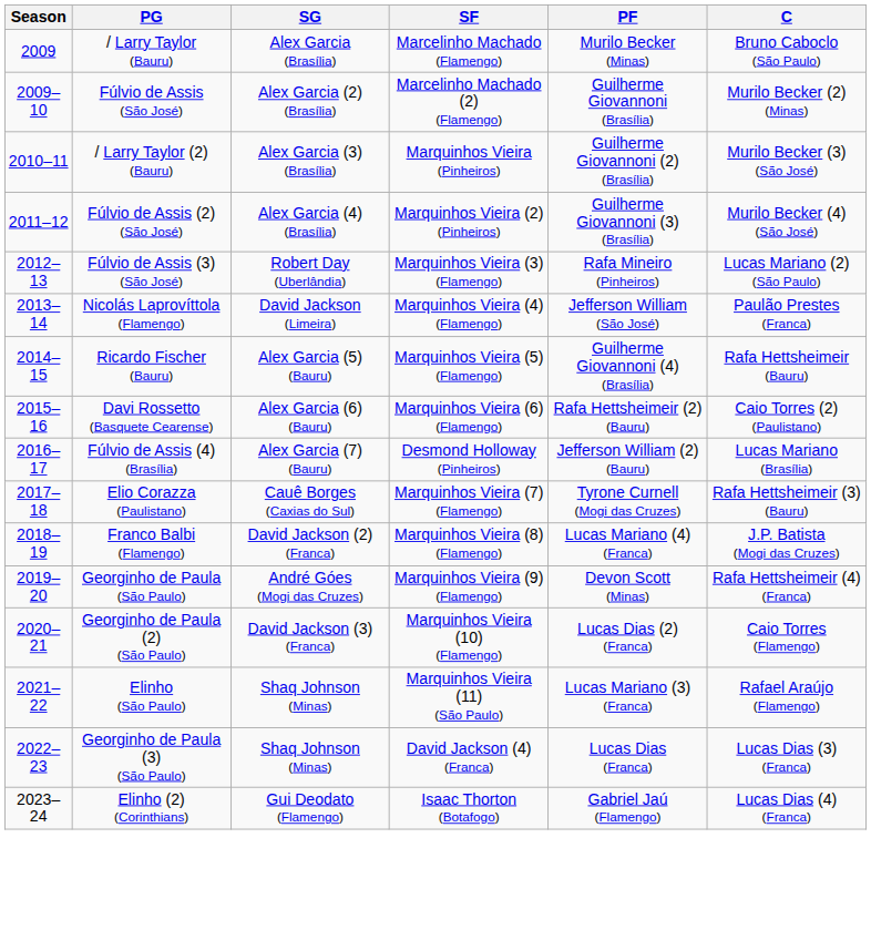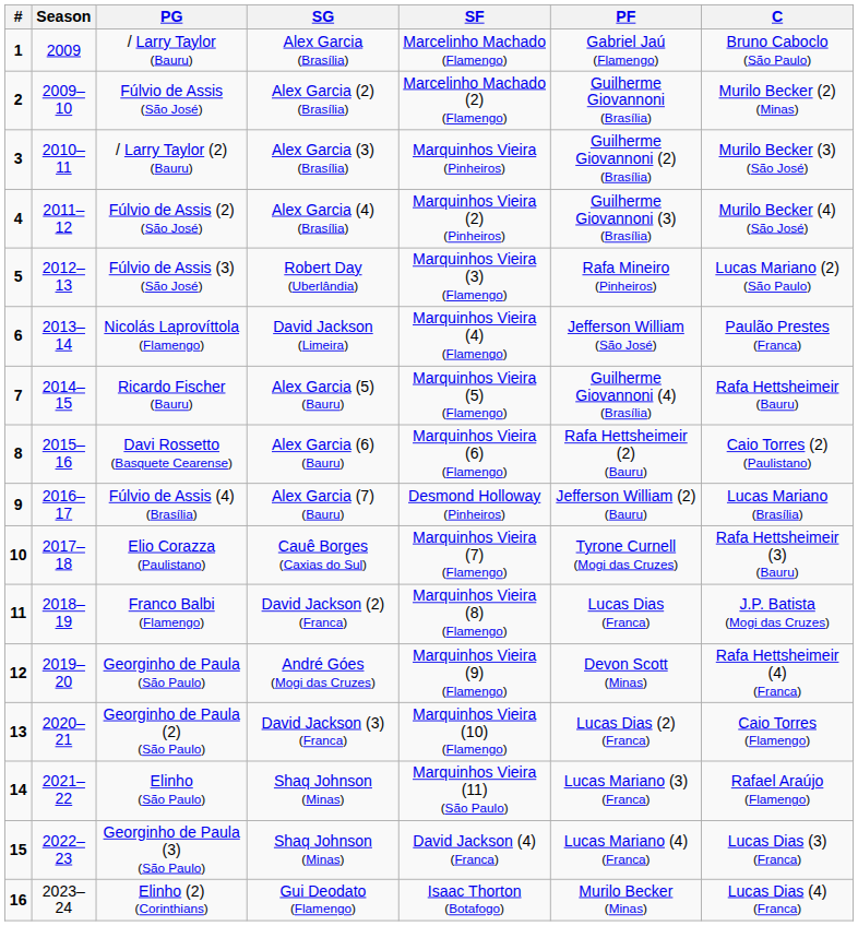 <table class="wikitable" style="text-align:center; width:100%">
 <tr>
+<th width=3%>#</th>
 <th width=6%>Season</th>
 <th width=17%><a href='#'>PG</a></th>
 <th width=17%><a href='#'>SG</a></th>
 <th width=17%><a href='#'>SF</a></th>
 <th width=17%><a href='#'>PF</a></th>
 <th width=17%><a href='#'>C</a></th>
 </tr>
 <tr>
+<td><strong>1</strong></td>
 <td><a href='#'>2009</a></td>
 <td>/ <a href='#'>Larry Taylor</a><br><small>(<a href='#'>Bauru</a>)</small></td>
 <td> <a href='#'>Alex Garcia</a><br><small>(<a href='#'>Brasília</a>)</small></td>
 <td> <a href='#'>Marcelinho Machado</a><br><small>(<a href='#'>Flamengo</a>)</small></td>
-<td> <a href='#'>Murilo Becker</a><br><small>(<a href='#'>Minas</a>)</small></td>
+<td> <a href='#'>Gabriel Jaú</a><br><small>(<a href='#'>Flamengo</a>)</small></td>
 <td> <a href='#'>Bruno Caboclo</a><br><small>(<a href='#'>São Paulo</a>)</small></td>
 </tr>
 <tr>
+<td><strong>2</strong></td>
 <td><a href='#'>2009–10</a></td>
 <td> <a href='#'>Fúlvio de Assis</a><br><small>(<a href='#'>São José</a>)</small></td>
 <td> <a href='#'>Alex Garcia</a> (2)<br><small>(<a href='#'>Brasília</a>)</small></td>
 <td> <a href='#'>Marcelinho Machado</a> (2)<br><small>(<a href='#'>Flamengo</a>)</small></td>
 <td> <a href='#'>Guilherme Giovannoni</a><br><small>(<a href='#'>Brasília</a>)</small></td>
 <td> <a href='#'>Murilo Becker</a> (2)<br><small>(<a href='#'>Minas</a>)</small></td>
 </tr>
 <tr>
+<td><strong>3</strong></td>
 <td><a href='#'>2010–11</a></td>
 <td>/ <a href='#'>Larry Taylor</a> (2) <br><small>(<a href='#'>Bauru</a>)</small></td>
 <td> <a href='#'>Alex Garcia</a> (3)<br><small>(<a href='#'>Brasília</a>)</small></td>
 <td> <a href='#'>Marquinhos Vieira</a><br><small>(<a href='#'>Pinheiros</a>)</small></td>
 <td> <a href='#'>Guilherme Giovannoni</a> (2)<br><small>(<a href='#'>Brasília</a>)</small></td>
 <td> <a href='#'>Murilo Becker</a> (3)<br><small>(<a href='#'>São José</a>)</small></td>
 </tr>
 <tr>
+<td><strong>4</strong></td>
 <td><a href='#'>2011–12</a></td>
 <td> <a href='#'>Fúlvio de Assis</a> (2)<br><small>(<a href='#'>São José</a>)</small></td>
 <td> <a href='#'>Alex Garcia</a> (4)<br><small>(<a href='#'>Brasília</a>)</small></td>
 <td> <a href='#'>Marquinhos Vieira</a> (2)<br><small>(<a href='#'>Pinheiros</a>)</small></td>
 <td> <a href='#'>Guilherme Giovannoni</a> (3)<br><small>(<a href='#'>Brasília</a>)</small></td>
 <td> <a href='#'>Murilo Becker</a> (4)<br><small>(<a href='#'>São José</a>)</small></td>
 </tr>
 <tr>
+<td><strong>5</strong></td>
 <td><a href='#'>2012–13</a></td>
 <td> <a href='#'>Fúlvio de Assis</a> (3)<br><small>(<a href='#'>São José</a>)</small></td>
 <td> <a href='#'>Robert Day</a><br><small>(<a href='#'>Uberlândia</a>)</small></td>
 <td> <a href='#'>Marquinhos Vieira</a> (3)<br><small>(<a href='#'>Flamengo</a>)</small></td>
 <td> <a href='#'>Rafa Mineiro</a><br><small>(<a href='#'>Pinheiros</a>)</small></td>
 <td> <a href='#'>Lucas Mariano</a> (2)<br><small>(<a href='#'>São Paulo</a>)</small></td>
 </tr>
 <tr>
+<td><strong>6</strong></td>
 <td><a href='#'>2013–14</a></td>
 <td> <a href='#'>Nicolás Laprovíttola</a><br><small>(<a href='#'>Flamengo</a>)</small></td>
 <td> <a href='#'>David Jackson</a><br><small>(<a href='#'>Limeira</a>)</small></td>
 <td> <a href='#'>Marquinhos Vieira</a> (4)<br><small>(<a href='#'>Flamengo</a>)</small></td>
 <td> <a href='#'>Jefferson William</a><br><small>(<a href='#'>São José</a>)</small></td>
 <td> <a href='#'>Paulão Prestes</a><br><small>(<a href='#'>Franca</a>)</small></td>
 </tr>
 <tr>
+<td><strong>7</strong></td>
 <td><a href='#'>2014–15</a></td>
 <td> <a href='#'>Ricardo Fischer</a><br><small>(<a href='#'>Bauru</a>)</small></td>
 <td> <a href='#'>Alex Garcia</a> (5)<br><small>(<a href='#'>Bauru</a>)</small></td>
 <td> <a href='#'>Marquinhos Vieira</a> (5)<br><small>(<a href='#'>Flamengo</a>)</small></td>
 <td> <a href='#'>Guilherme Giovannoni</a> (4)<br><small>(<a href='#'>Brasília</a>)</small></td>
 <td> <a href='#'>Rafa Hettsheimeir</a><br><small>(<a href='#'>Bauru</a>)</small></td>
 </tr>
 <tr>
+<td><strong>8</strong></td>
 <td><a href='#'>2015–16</a></td>
 <td> <a href='#'>Davi Rossetto</a><br><small>(<a href='#'>Basquete Cearense</a>)</small></td>
 <td> <a href='#'>Alex Garcia</a> (6)<br><small>(<a href='#'>Bauru</a>)</small></td>
 <td> <a href='#'>Marquinhos Vieira</a> (6)<br><small>(<a href='#'>Flamengo</a>)</small></td>
 <td> <a href='#'>Rafa Hettsheimeir</a> (2)<br><small>(<a href='#'>Bauru</a>)</small></td>
 <td> <a href='#'>Caio Torres</a> (2)<br><small>(<a href='#'>Paulistano</a>)</small></td>
 </tr>
 <tr>
+<td><strong>9</strong></td>
 <td><a href='#'>2016–17</a></td>
 <td> <a href='#'>Fúlvio de Assis</a> (4)<br><small>(<a href='#'>Brasília</a>)</small></td>
 <td> <a href='#'>Alex Garcia</a> (7)<br><small>(<a href='#'>Bauru</a>)</small></td>
 <td> <a href='#'>Desmond Holloway</a><br><small>(<a href='#'>Pinheiros</a>)</small></td>
 <td> <a href='#'>Jefferson William</a> (2)<br><small>(<a href='#'>Bauru</a>)</small></td>
 <td> <a href='#'>Lucas Mariano</a><br><small>(<a href='#'>Brasília</a>)</small></td>
 </tr>
 <tr>
+<td><strong>10</strong></td>
 <td><a href='#'>2017–18</a></td>
 <td> <a href='#'>Elio Corazza</a><br><small>(<a href='#'>Paulistano</a>)</small></td>
 <td> <a href='#'>Cauê Borges</a><br><small>(<a href='#'>Caxias do Sul</a>)</small></td>
 <td> <a href='#'>Marquinhos Vieira</a> (7)<br><small>(<a href='#'>Flamengo</a>)</small></td>
 <td> <a href='#'>Tyrone Curnell</a><br><small>(<a href='#'>Mogi das Cruzes</a>)</small></td>
 <td> <a href='#'>Rafa Hettsheimeir</a> (3)<br><small>(<a href='#'>Bauru</a>)</small></td>
 </tr>
 <tr>
+<td><strong>11</strong></td>
 <td><a href='#'>2018–19</a></td>
 <td> <a href='#'>Franco Balbi</a><br><small>(<a href='#'>Flamengo</a>)</small></td>
 <td> <a href='#'>David Jackson</a> (2)<br><small>(<a href='#'>Franca</a>)</small></td>
 <td> <a href='#'>Marquinhos Vieira</a> (8)<br><small>(<a href='#'>Flamengo</a>)</small></td>
-<td> <a href='#'>Lucas Mariano</a> (4)<br><small>(<a href='#'>Franca</a>)</small></td>
+<td> <a href='#'>Lucas Dias</a><br><small>(<a href='#'>Franca</a>)</small></td>
 <td> <a href='#'>J.P. Batista</a><br><small>(<a href='#'>Mogi das Cruzes</a>)</small></td>
 </tr>
 <tr>
+<td><strong>12</strong></td>
 <td><a href='#'>2019–20</a></td>
 <td> <a href='#'>Georginho de Paula</a><br><small>(<a href='#'>São Paulo</a>)</small></td>
 <td> <a href='#'>André Góes</a><br><small>(<a href='#'>Mogi das Cruzes</a>)</small></td>
 <td> <a href='#'>Marquinhos Vieira</a> (9)<br><small>(<a href='#'>Flamengo</a>)</small></td>
 <td> <a href='#'>Devon Scott</a><br><small>(<a href='#'>Minas</a>)</small></td>
 <td> <a href='#'>Rafa Hettsheimeir</a> (4)<br><small>(<a href='#'>Franca</a>)</small></td>
 </tr>
 <tr>
+<td><strong>13</strong></td>
 <td><a href='#'>2020–21</a></td>
 <td> <a href='#'>Georginho de Paula</a> (2)<br><small>(<a href='#'>São Paulo</a>)</small></td>
 <td> <a href='#'>David Jackson</a> (3)<br><small>(<a href='#'>Franca</a>)</small></td>
 <td> <a href='#'>Marquinhos Vieira</a> (10)<br><small>(<a href='#'>Flamengo</a>)</small></td>
 <td> <a href='#'>Lucas Dias</a> (2)<br><small>(<a href='#'>Franca</a>)</small></td>
 <td> <a href='#'>Caio Torres</a><br><small>(<a href='#'>Flamengo</a>)</small></td>
 </tr>
 <tr>
+<td><strong>14</strong></td>
 <td><a href='#'>2021–22</a></td>
 <td> <a href='#'>Elinho</a><br><small>(<a href='#'>São Paulo</a>)</small></td>
 <td> <a href='#'>Shaq Johnson</a><br><small>(<a href='#'>Minas</a>)</small></td>
 <td> <a href='#'>Marquinhos Vieira</a> (11)<br><small>(<a href='#'>São Paulo</a>)</small></td>
 <td> <a href='#'>Lucas Mariano</a> (3)<br><small>(<a href='#'>Franca</a>)</small></td>
 <td> <a href='#'>Rafael Araújo</a><br><small>(<a href='#'>Flamengo</a>)</small></td>
 </tr>
 <tr>
+<td><strong>15</strong></td>
 <td><a href='#'>2022–23</a></td>
 <td> <a href='#'>Georginho de Paula</a> (3)<br><small>(<a href='#'>São Paulo</a>)</small></td>
 <td> <a href='#'>Shaq Johnson</a><br><small>(<a href='#'>Minas</a>)</small></td>
 <td> <a href='#'>David Jackson</a> (4)<br><small>(<a href='#'>Franca</a>)</small></td>
-<td> <a href='#'>Lucas Dias</a><br><small>(<a href='#'>Franca</a>)</small></td>
+<td> <a href='#'>Lucas Mariano</a> (4)<br><small>(<a href='#'>Franca</a>)</small></td>
 <td> <a href='#'>Lucas Dias</a> (3)<br><small>(<a href='#'>Franca</a>)</small></td>
 </tr>
 <tr>
+<td><strong>16</strong></td>
 <td>2023–24</td>
 <td> <a href='#'>Elinho</a> (2)<br><small>(<a href='#'>Corinthians</a>)</small></td>
 <td> <a href='#'>Gui Deodato</a><br><small>(<a href='#'>Flamengo</a>)</small></td>
 <td> <a href='#'>Isaac Thorton</a><br><small>(<a href='#'>Botafogo</a>)</small></td>
-<td> <a href='#'>Gabriel Jaú</a><br><small>(<a href='#'>Flamengo</a>)</small></td>
+<td> <a href='#'>Murilo Becker</a><br><small>(<a href='#'>Minas</a>)</small></td>
 <td> <a href='#'>Lucas Dias</a> (4)<br><small>(<a href='#'>Franca</a>)</small></td>
 </tr>
 </table>
